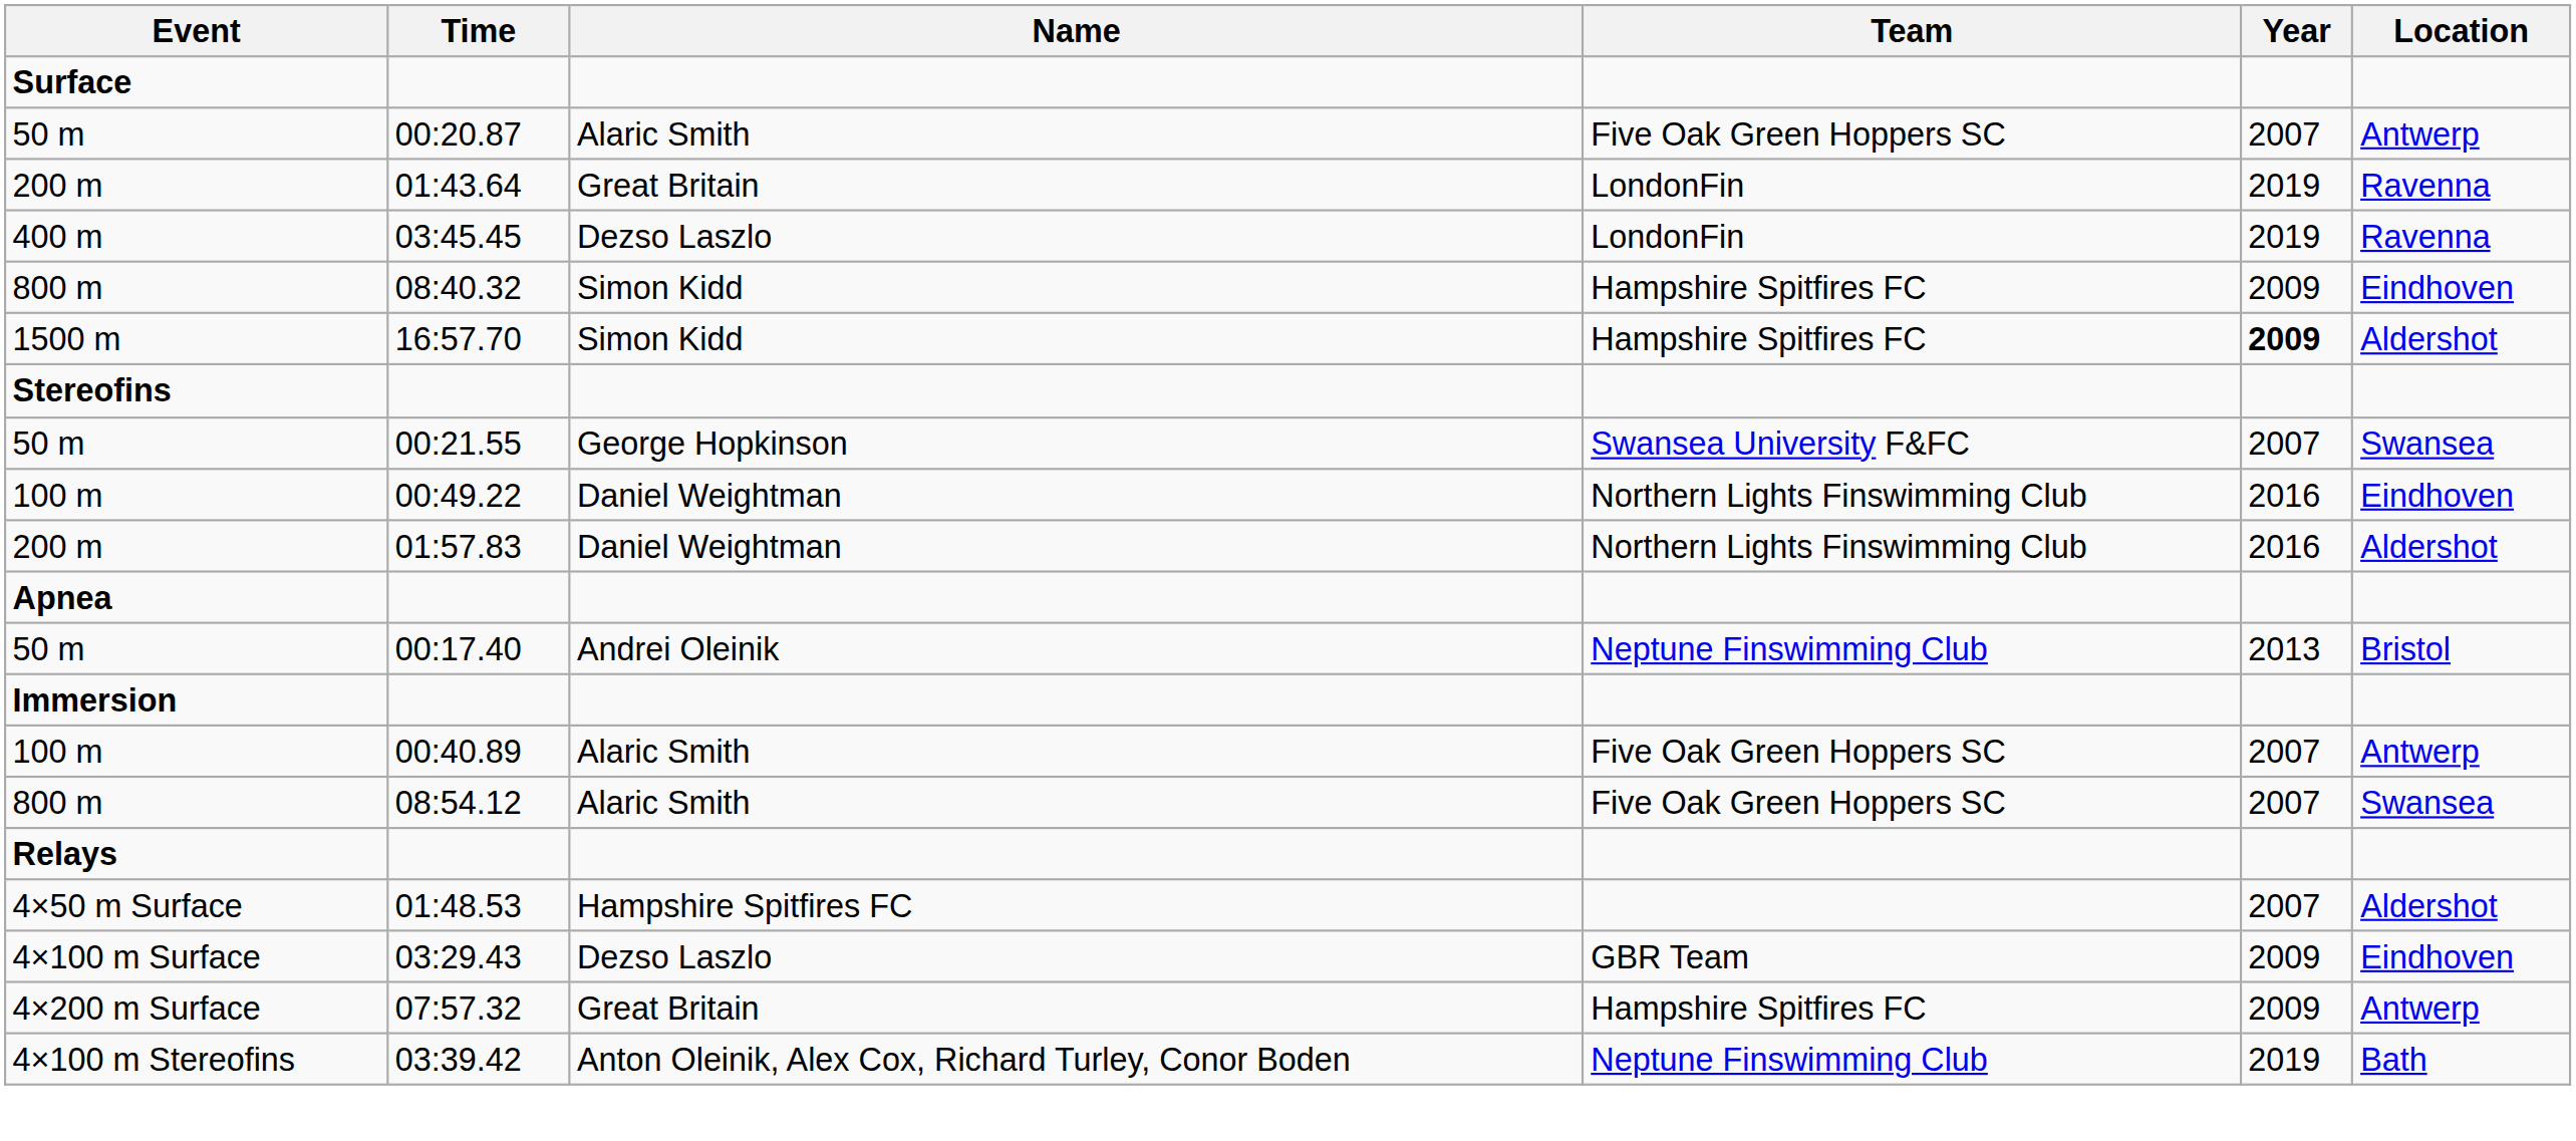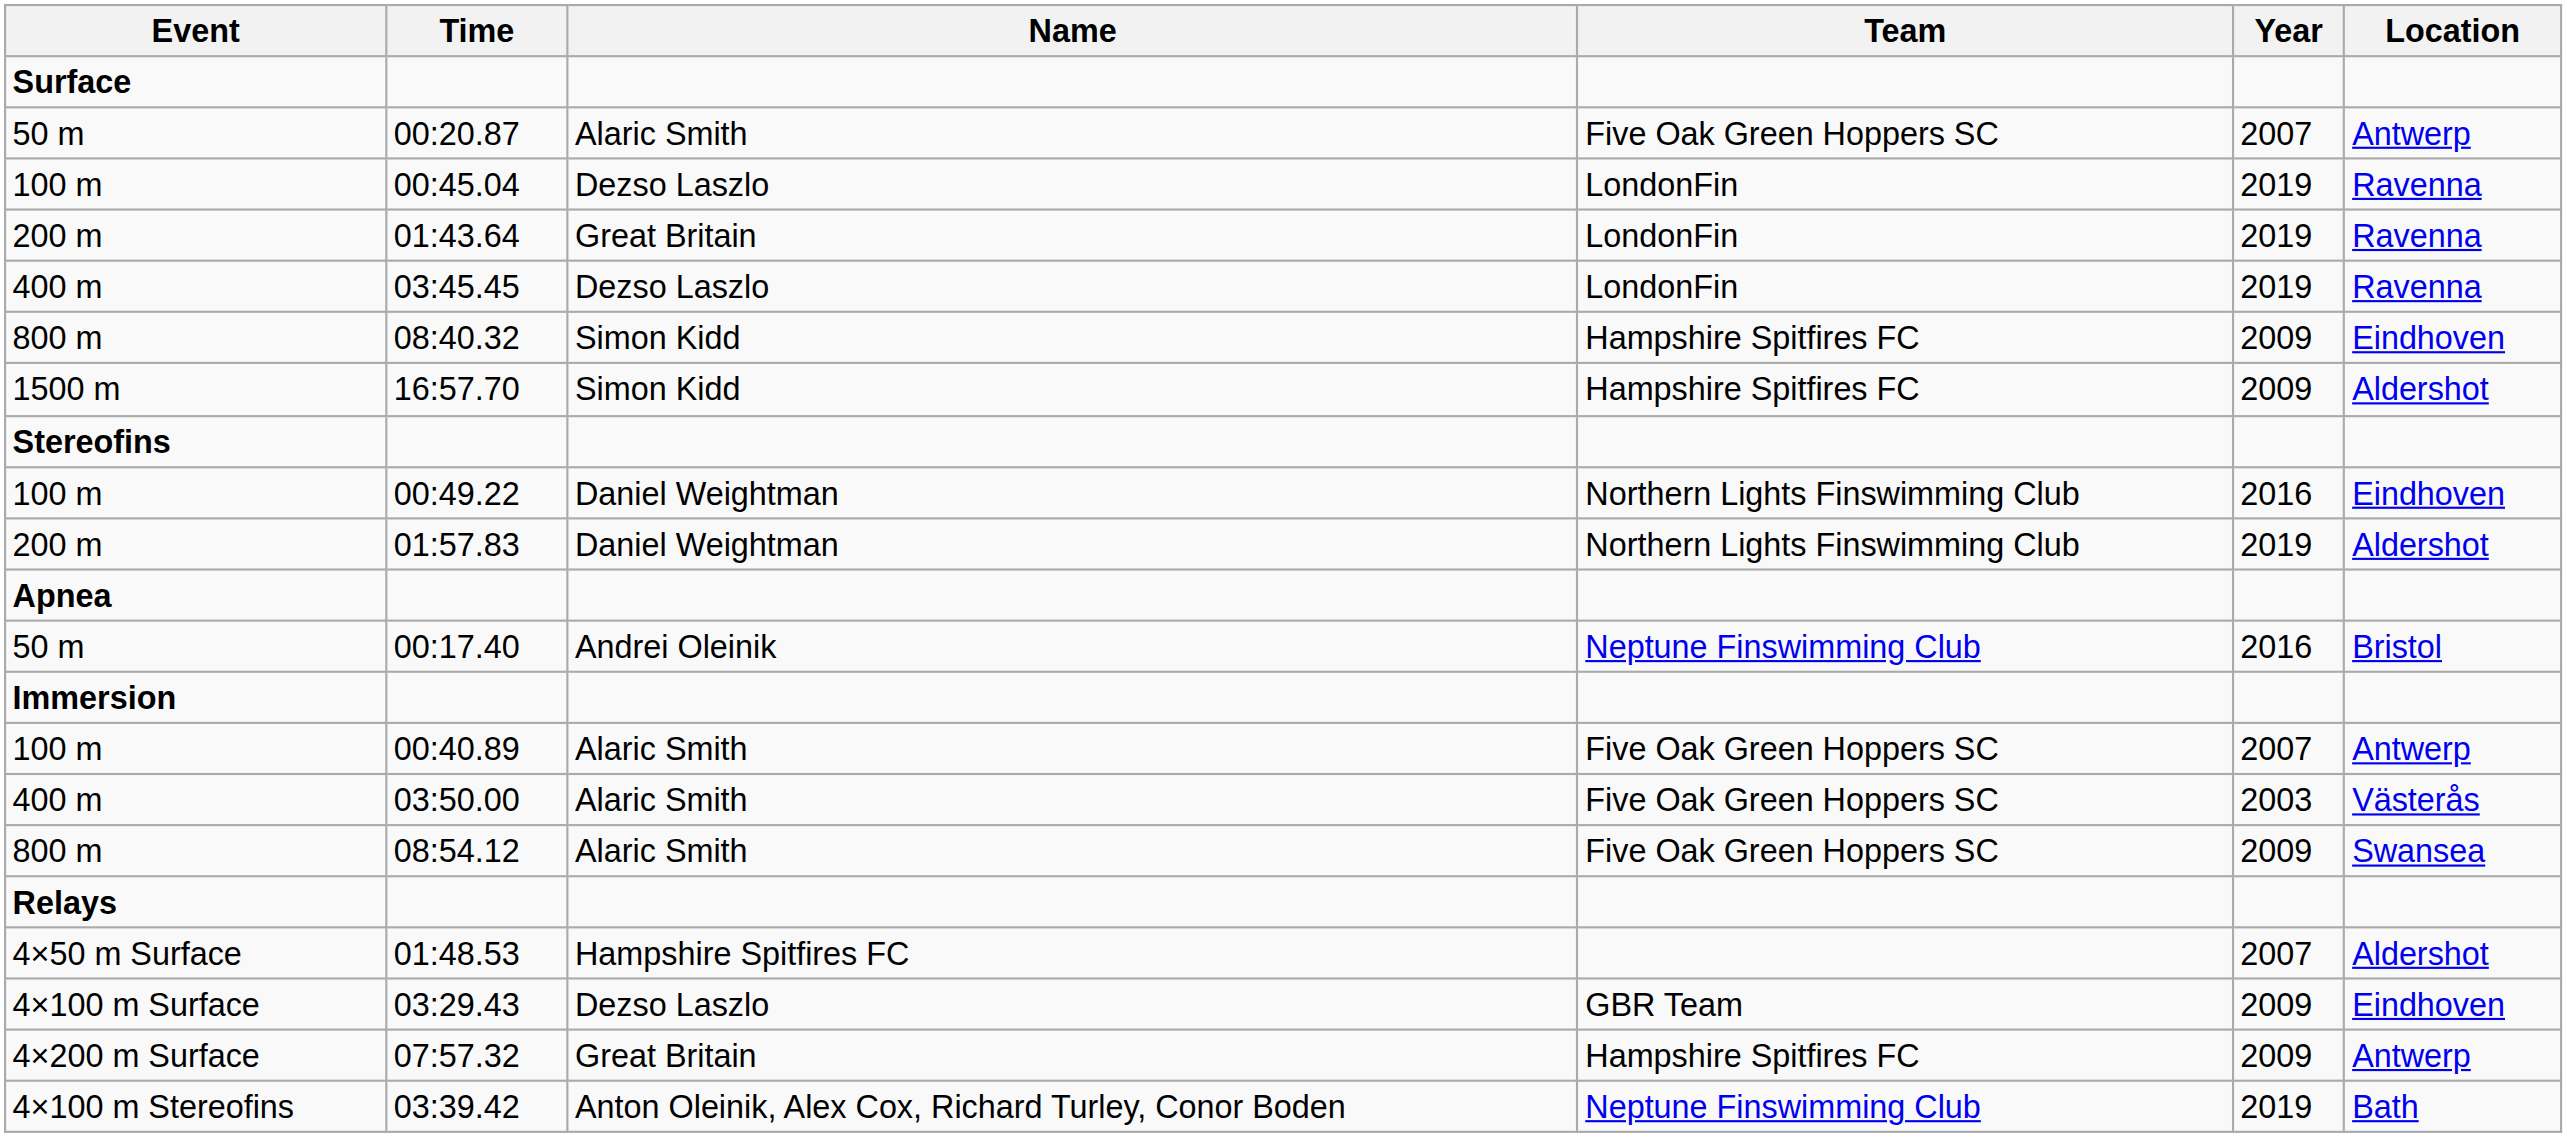 <table class="wikitable" style="width: 95%; font-size: 95%;">
 <tr>
 <th>Event</th>
 <th>Time</th>
 <th>Name</th>
 <th>Team</th>
 <th>Year</th>
 <th>Location</th>
 </tr>
 <tr>
 <td><strong>Surface</strong></td>
 <td></td>
 <td></td>
 <td></td>
 <td></td>
 </tr>
 <tr>
 <td>50 m</td>
 <td>00:20.87</td>
 <td>Alaric Smith</td>
 <td>Five Oak Green Hoppers SC</td>
 <td>2007</td>
 <td> <a href='#'>Antwerp</a></td>
+</tr>
+<tr>
+<td>100 m</td>
+<td>00:45.04</td>
+<td>Dezso Laszlo</td>
+<td>LondonFin</td>
+<td>2019</td>
+<td> <a href='#'>Ravenna</a></td>
 </tr>
 <tr>
 <td>200 m</td>
 <td>01:43.64</td>
 <td>Great Britain</td>
 <td>LondonFin</td>
 <td>2019</td>
 <td> <a href='#'>Ravenna</a></td>
 </tr>
 <tr>
 <td>400 m</td>
 <td>03:45.45</td>
 <td>Dezso Laszlo</td>
 <td>LondonFin</td>
 <td>2019</td>
 <td> <a href='#'>Ravenna</a></td>
 </tr>
 <tr>
 <td>800 m</td>
 <td>08:40.32</td>
 <td>Simon Kidd</td>
 <td>Hampshire Spitfires FC</td>
 <td>2009</td>
 <td> <a href='#'>Eindhoven</a></td>
 </tr>
 <tr>
 <td>1500 m</td>
 <td>16:57.70</td>
 <td>Simon Kidd</td>
 <td>Hampshire Spitfires FC</td>
-<td><strong>2009</strong></td>
+<td>2009</td>
 <td> <a href='#'>Aldershot</a></td>
 </tr>
 <tr>
 <td><strong>Stereofins</strong></td>
 <td></td>
 <td></td>
 <td></td>
 <td></td>
-</tr>
-<tr>
-<td>50 m</td>
-<td>00:21.55</td>
-<td>George Hopkinson</td>
-<td><a href='#'>Swansea University</a> F&FC</td>
-<td>2007</td>
-<td> <a href='#'>Swansea</a></td>
 </tr>
 <tr>
 <td>100 m</td>
 <td>00:49.22</td>
 <td>Daniel Weightman</td>
 <td>Northern Lights Finswimming Club</td>
 <td>2016</td>
 <td> <a href='#'>Eindhoven</a></td>
 </tr>
 <tr>
 <td>200 m</td>
 <td>01:57.83</td>
 <td>Daniel Weightman</td>
 <td>Northern Lights Finswimming Club</td>
-<td>2016</td>
+<td>2019</td>
 <td> <a href='#'>Aldershot</a></td>
 </tr>
 <tr>
 <td><strong>Apnea</strong></td>
 <td></td>
 <td></td>
 <td></td>
 <td></td>
 </tr>
 <tr>
 <td>50 m</td>
 <td>00:17.40</td>
 <td>Andrei Oleinik</td>
 <td><a href='#'>Neptune Finswimming Club</a></td>
-<td>2013</td>
+<td>2016</td>
 <td> <a href='#'>Bristol</a></td>
 </tr>
 <tr>
 <td><strong>Immersion</strong></td>
 <td></td>
 <td></td>
 <td></td>
 <td></td>
 </tr>
 <tr>
 <td>100 m</td>
 <td>00:40.89</td>
 <td>Alaric Smith</td>
 <td>Five Oak Green Hoppers SC</td>
 <td>2007</td>
 <td> <a href='#'>Antwerp</a></td>
 </tr>
 <tr>
+<td>400 m</td>
+<td>03:50.00</td>
+<td>Alaric Smith</td>
+<td>Five Oak Green Hoppers SC</td>
+<td>2003</td>
+<td> <a href='#'>Västerås</a></td>
+</tr>
+<tr>
 <td>800 m</td>
 <td>08:54.12</td>
 <td>Alaric Smith</td>
 <td>Five Oak Green Hoppers SC</td>
-<td>2007</td>
+<td>2009</td>
 <td> <a href='#'>Swansea</a></td>
 </tr>
 <tr>
 <td><strong>Relays</strong></td>
 <td></td>
 <td></td>
 <td></td>
 <td></td>
 <td></td>
 </tr>
 <tr>
 <td>4×50 m Surface</td>
 <td>01:48.53</td>
 <td>Hampshire Spitfires FC</td>
 <td></td>
 <td>2007</td>
 <td> <a href='#'>Aldershot</a></td>
 </tr>
 <tr>
 <td>4×100 m Surface</td>
 <td>03:29.43</td>
 <td>Dezso Laszlo</td>
 <td>GBR Team</td>
 <td>2009</td>
 <td> <a href='#'>Eindhoven</a></td>
 </tr>
 <tr>
 <td>4×200 m Surface</td>
 <td>07:57.32</td>
 <td>Great Britain</td>
 <td>Hampshire Spitfires FC</td>
 <td>2009</td>
 <td> <a href='#'>Antwerp</a></td>
 </tr>
 <tr>
 <td>4×100 m Stereofins</td>
 <td>03:39.42</td>
 <td>Anton Oleinik, Alex Cox, Richard Turley, Conor Boden</td>
 <td><a href='#'>Neptune Finswimming Club</a></td>
 <td>2019</td>
 <td> <a href='#'>Bath</a></td>
 </tr>
 </table>
